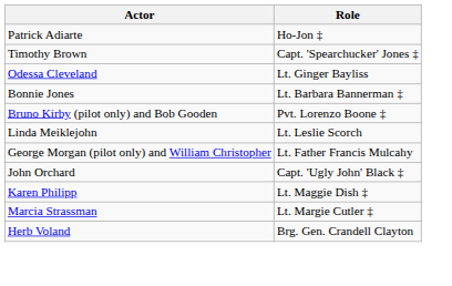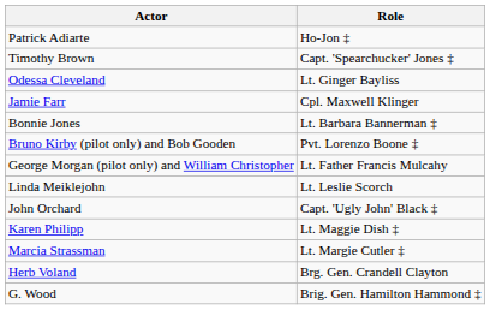 <table class="wikitable">
 <tr>
 <th>Actor</th>
 <th>Role</th>
 </tr>
 <tr>
 <td>Patrick Adiarte</td>
 <td>Ho-Jon ‡</td>
 </tr>
 <tr>
 <td>Timothy Brown</td>
 <td>Capt. 'Spearchucker' Jones ‡</td>
 </tr>
 <tr>
 <td><a href='#'>Odessa Cleveland</a></td>
 <td>Lt. Ginger Bayliss</td>
 </tr>
 <tr>
+<td><a href='#'>Jamie Farr</a></td>
+<td>Cpl. Maxwell Klinger</td>
+</tr>
+<tr>
 <td>Bonnie Jones</td>
 <td>Lt. Barbara Bannerman ‡</td>
 </tr>
 <tr>
 <td><a href='#'>Bruno Kirby</a> (pilot only) and Bob Gooden</td>
 <td>Pvt. Lorenzo Boone ‡</td>
 </tr>
 <tr>
+<td>George Morgan (pilot only) and <a href='#'>William Christopher</a></td>
+<td>Lt. Father Francis Mulcahy</td>
+</tr>
+<tr>
 <td>Linda Meiklejohn</td>
 <td>Lt. Leslie Scorch</td>
-</tr>
-<tr>
-<td>George Morgan (pilot only) and <a href='#'>William Christopher</a></td>
-<td>Lt. Father Francis Mulcahy</td>
 </tr>
 <tr>
 <td>John Orchard</td>
 <td>Capt. 'Ugly John' Black ‡</td>
 </tr>
 <tr>
 <td><a href='#'>Karen Philipp</a></td>
 <td>Lt. Maggie Dish ‡</td>
 </tr>
 <tr>
 <td><a href='#'>Marcia Strassman</a></td>
 <td>Lt. Margie Cutler ‡</td>
 </tr>
 <tr>
 <td><a href='#'>Herb Voland</a></td>
 <td>Brg. Gen. Crandell Clayton</td>
 </tr>
+<tr>
+<td>G. Wood</td>
+<td>Brig. Gen. Hamilton Hammond ‡</td>
+</tr>
 </table>
